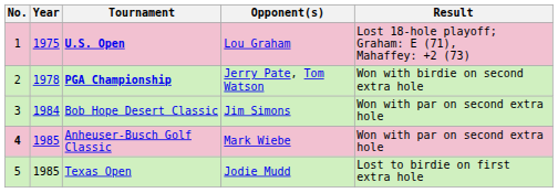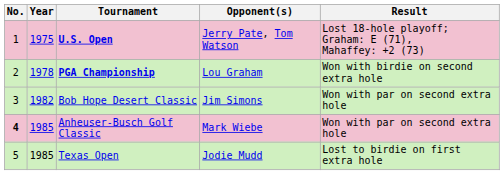 <table class="wikitable" style="font-size:95%;">
 <tr>
 <th>No.</th>
 <th>Year</th>
 <th>Tournament</th>
 <th>Opponent(s)</th>
 <th>Result</th>
 </tr>
 <tr style="background:#F2C1D1;">
 <td align=center>1</td>
 <td><a href='#'>1975</a></td>
 <td><strong><a href='#'>U.S. Open</a></strong></td>
-<td> <a href='#'>Lou Graham</a></td>
+<td> <a href='#'>Jerry Pate</a>,  <a href='#'>Tom Watson</a></td>
 <td>Lost 18-hole playoff;<br>Graham: E (71),<br>Mahaffey: +2 (73)</td>
 </tr>
 <tr style="background:#D0F0C0;">
 <td align=center>2</td>
 <td><a href='#'>1978</a></td>
 <td><strong><a href='#'>PGA Championship</a></strong></td>
-<td> <a href='#'>Jerry Pate</a>,  <a href='#'>Tom Watson</a></td>
+<td> <a href='#'>Lou Graham</a></td>
 <td>Won with birdie on second extra hole</td>
 </tr>
 <tr style="background:#D0F0C0;">
 <td align=center>3</td>
-<td><a href='#'>1984</a></td>
+<td><a href='#'>1982</a></td>
 <td><a href='#'>Bob Hope Desert Classic</a></td>
 <td> <a href='#'>Jim Simons</a></td>
 <td>Won with par on second extra hole</td>
 </tr>
 <tr style="background:#F2C1D1;">
 <td align=center><strong>4</strong></td>
 <td><a href='#'>1985</a></td>
 <td><a href='#'>Anheuser-Busch Golf Classic</a></td>
 <td> <a href='#'>Mark Wiebe</a></td>
 <td>Won with par on second extra hole</td>
 </tr>
 <tr style="background:#D0F0C0;">
 <td align=center>5</td>
 <td>1985</td>
 <td><a href='#'>Texas Open</a></td>
 <td> <a href='#'>Jodie Mudd</a></td>
 <td>Lost to birdie on first extra hole</td>
 </tr>
 </table>
